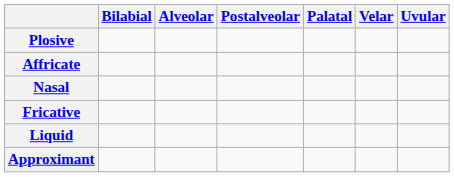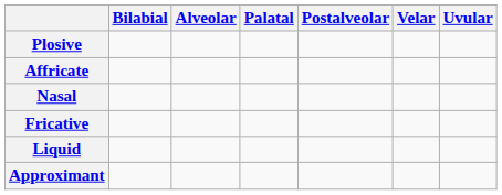 <table class="wikitable">
 <tr>
 <th></th>
 <th><a href='#'>Bilabial</a></th>
 <th><a href='#'>Alveolar</a></th>
+<th><a href='#'>Palatal</a></th>
 <th><a href='#'>Postalveolar</a></th>
-<th><a href='#'>Palatal</a></th>
 <th><a href='#'>Velar</a></th>
 <th><a href='#'>Uvular</a></th>
 </tr>
 <tr>
 <th><strong><a href='#'>Plosive</a></strong></th>
 <td align=center>  </td>
 <td align=center>  </td>
 <td> </td>
 <td> </td>
 <td align=center>  </td>
 <td> </td>
 </tr>
 <tr>
 <th><strong><a href='#'>Affricate</a></strong></th>
 <td> </td>
 <td align=center>  </td>
+<td> </td>
 <td align=center>  </td>
-<td> </td>
 <td> </td>
 <td> </td>
 </tr>
 <tr>
 <th><strong><a href='#'>Nasal</a></strong></th>
 <td align=center></td>
 <td align=center></td>
 <td> </td>
 <td> </td>
 <td> </td>
 <td align=center></td>
 </tr>
 <tr>
 <th><strong><a href='#'>Fricative</a></strong></th>
 <td align=center></td>
 <td align=center>  </td>
+<td> </td>
 <td align=center>  </td>
-<td> </td>
 <td> </td>
 <td> </td>
 </tr>
 <tr>
 <th><strong><a href='#'>Liquid</a></strong></th>
 <td> </td>
 <td> </td>
+<td> </td>
 <td align=center></td>
-<td> </td>
 <td> </td>
 <td> </td>
 </tr>
 <tr>
 <th><strong><a href='#'>Approximant</a></strong></th>
 <td> </td>
 <td> </td>
+<td align=center></td>
 <td> </td>
-<td align=center></td>
 <td align=center></td>
 <td> </td>
 </tr>
 </table>
